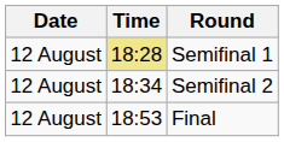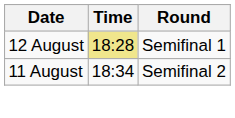 <table class="wikitable">
 <tr>
 <th>Date</th>
 <th>Time</th>
 <th>Round</th>
 </tr>
 <tr>
 <td>12 August</td>
 <td style="background: khaki;">18:28</td>
 <td>Semifinal 1</td>
 </tr>
 <tr>
-<td>12 August</td>
+<td>11 August</td>
 <td>18:34</td>
 <td>Semifinal 2</td>
 </tr>
-<tr>
-<td>12 August</td>
-<td>18:53</td>
-<td>Final</td>
-</tr>
 </table>
